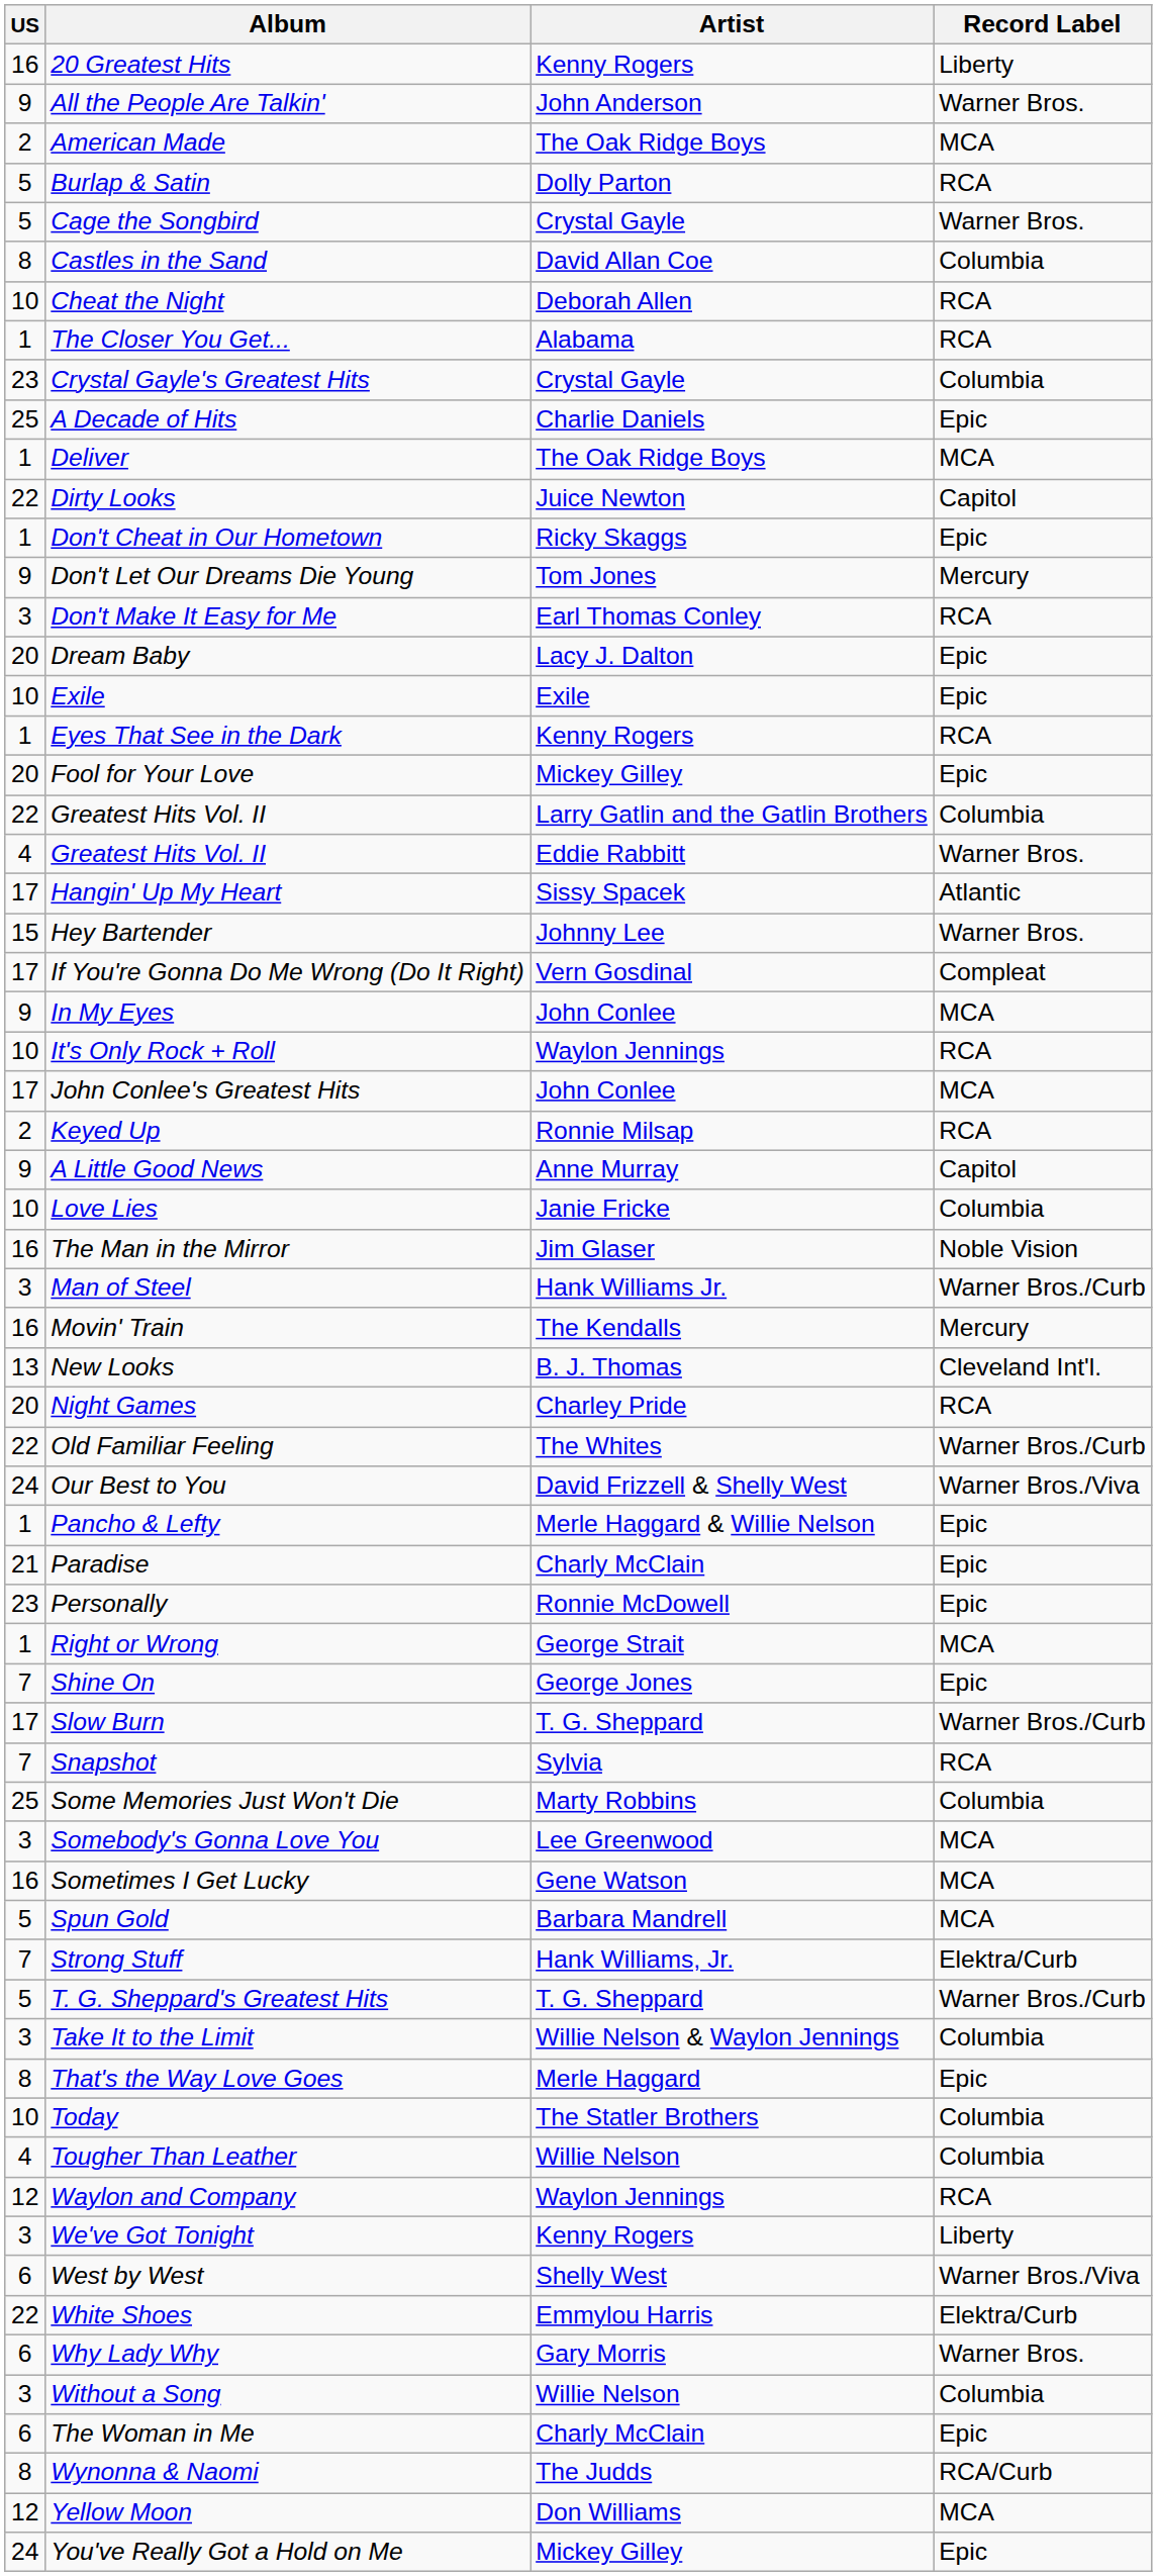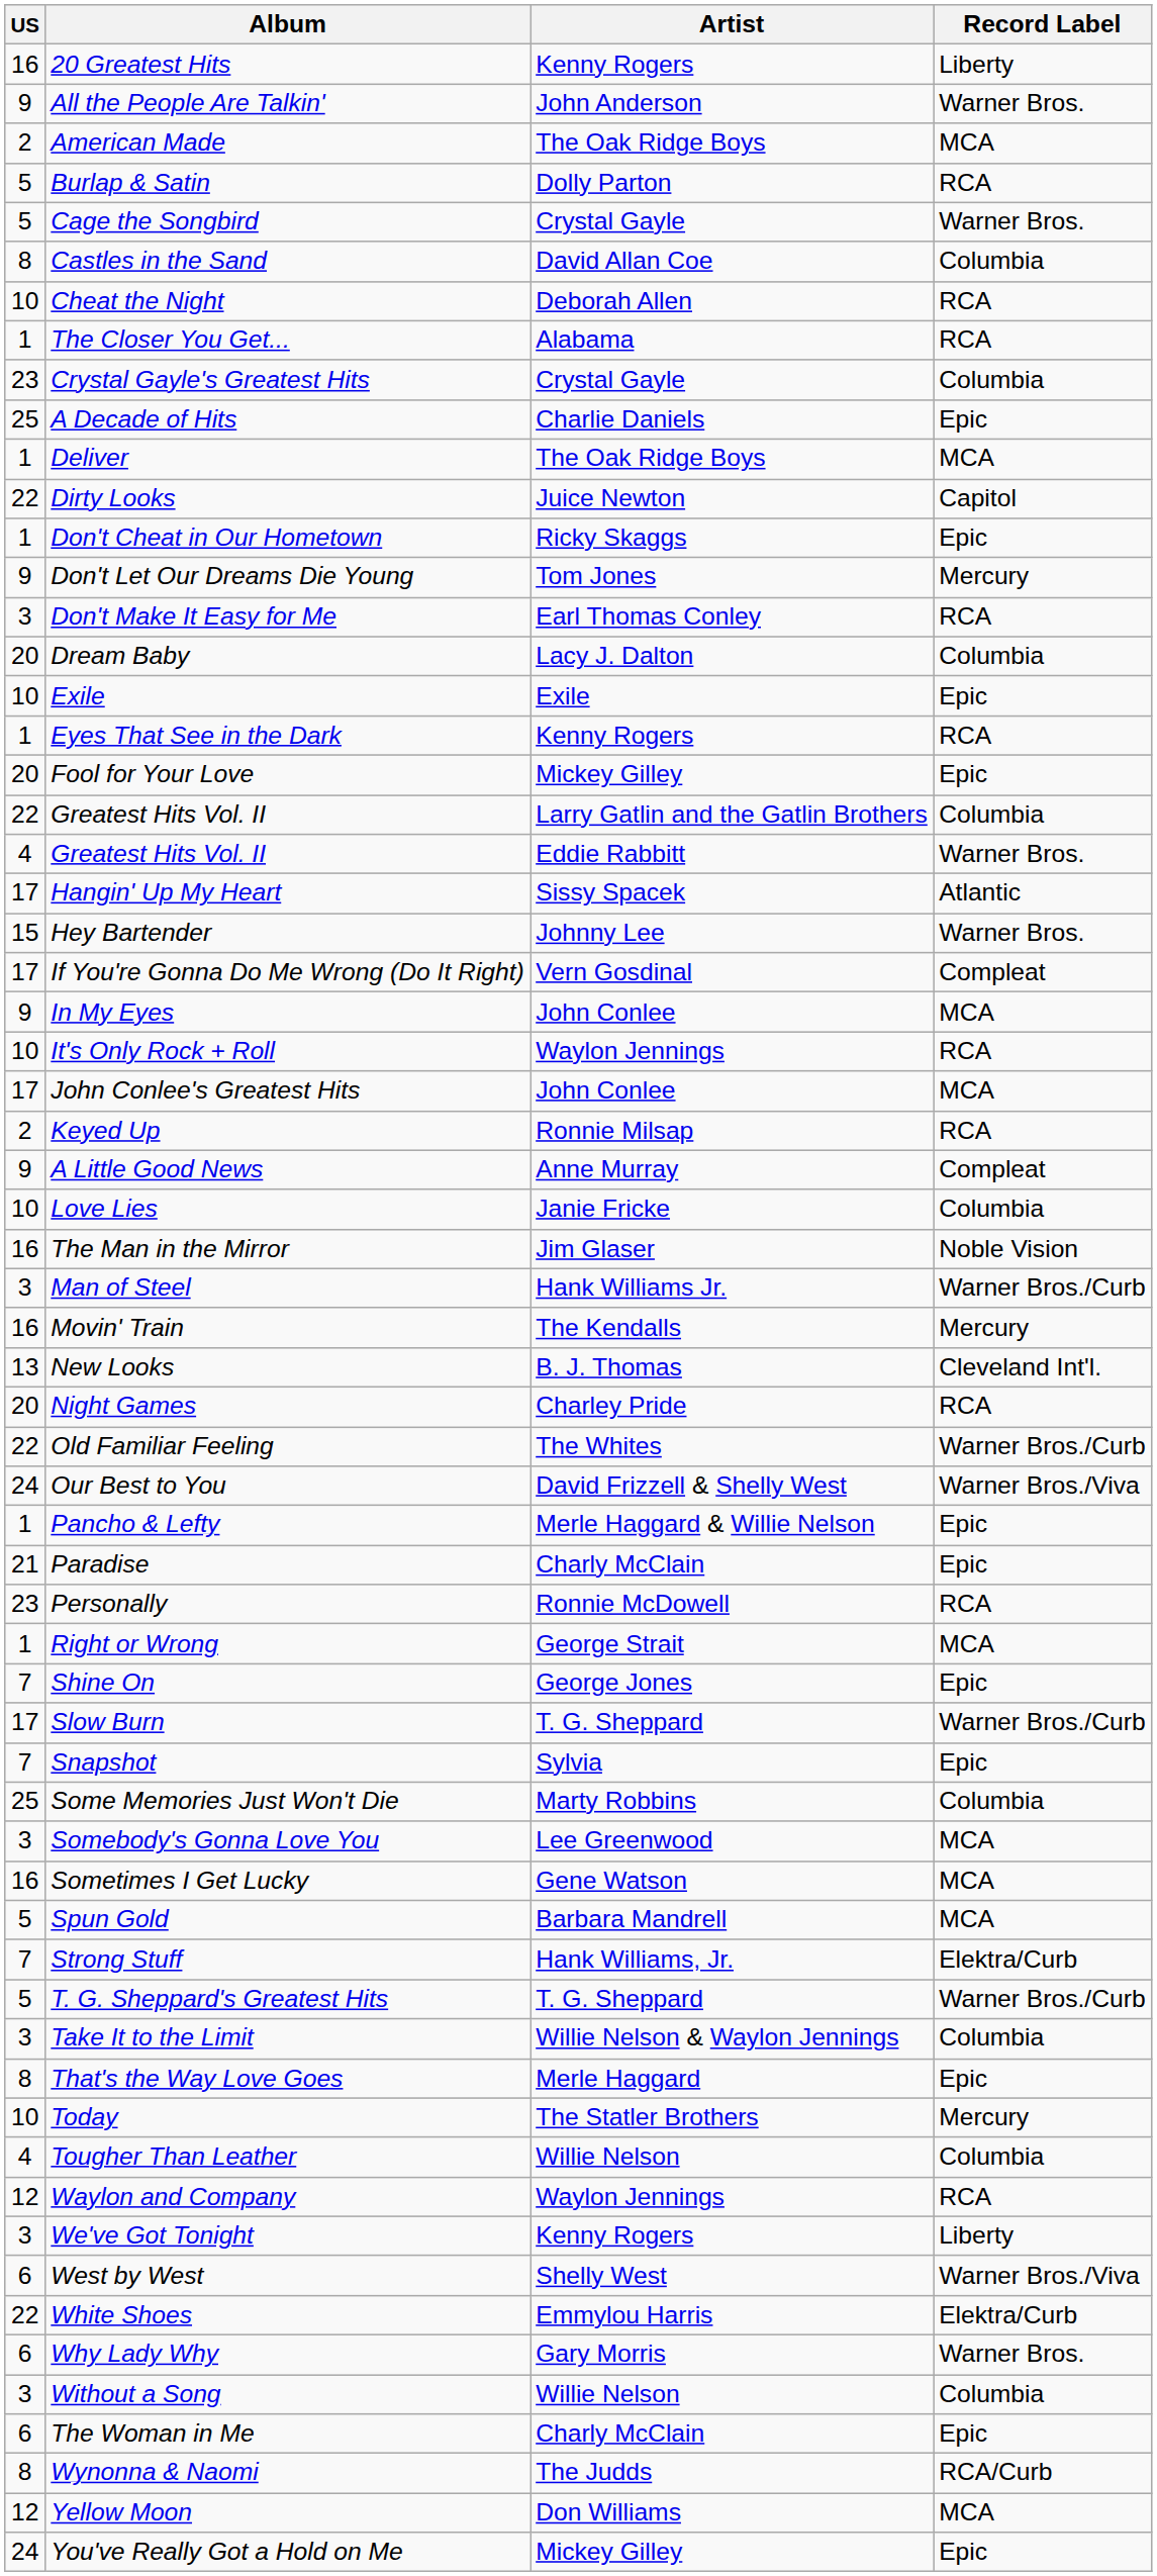 <table class="wikitable sortable">
 <tr>
 <th><small>US</small></th>
 <th>Album</th>
 <th>Artist</th>
 <th>Record Label</th>
 </tr>
 <tr>
 <td align="center">16</td>
 <td><em><a href='#'>20 Greatest Hits</a></em></td>
 <td><a href='#'>Kenny Rogers</a></td>
 <td>Liberty</td>
 </tr>
 <tr>
 <td align="center">9</td>
 <td><em><a href='#'>All the People Are Talkin'</a></em></td>
 <td><a href='#'>John Anderson</a></td>
 <td>Warner Bros.</td>
 </tr>
 <tr>
 <td align="center">2</td>
 <td><em><a href='#'>American Made</a></em></td>
 <td><a href='#'>The Oak Ridge Boys</a></td>
 <td>MCA</td>
 </tr>
 <tr>
 <td align="center">5</td>
 <td><em><a href='#'>Burlap & Satin</a></em></td>
 <td><a href='#'>Dolly Parton</a></td>
 <td>RCA</td>
 </tr>
 <tr>
 <td align="center">5</td>
 <td><em><a href='#'>Cage the Songbird</a></em></td>
 <td><a href='#'>Crystal Gayle</a></td>
 <td>Warner Bros.</td>
 </tr>
 <tr>
 <td align="center">8</td>
 <td><em><a href='#'>Castles in the Sand</a></em></td>
 <td><a href='#'>David Allan Coe</a></td>
 <td>Columbia</td>
 </tr>
 <tr>
 <td align="center">10</td>
 <td><em><a href='#'>Cheat the Night</a></em></td>
 <td><a href='#'>Deborah Allen</a></td>
 <td>RCA</td>
 </tr>
 <tr>
 <td align="center">1</td>
 <td><em><a href='#'>The Closer You Get...</a></em></td>
 <td><a href='#'>Alabama</a></td>
 <td>RCA</td>
 </tr>
 <tr>
 <td align="center">23</td>
 <td><em><a href='#'>Crystal Gayle's Greatest Hits</a></em></td>
 <td><a href='#'>Crystal Gayle</a></td>
 <td>Columbia</td>
 </tr>
 <tr>
 <td align="center">25</td>
 <td><em><a href='#'>A Decade of Hits</a></em></td>
 <td><a href='#'>Charlie Daniels</a></td>
 <td>Epic</td>
 </tr>
 <tr>
 <td align="center">1</td>
 <td><em><a href='#'>Deliver</a></em></td>
 <td><a href='#'>The Oak Ridge Boys</a></td>
 <td>MCA</td>
 </tr>
 <tr>
 <td align="center">22</td>
 <td><em><a href='#'>Dirty Looks</a></em></td>
 <td><a href='#'>Juice Newton</a></td>
 <td>Capitol</td>
 </tr>
 <tr>
 <td align="center">1</td>
 <td><em><a href='#'>Don't Cheat in Our Hometown</a></em></td>
 <td><a href='#'>Ricky Skaggs</a></td>
 <td>Epic</td>
 </tr>
 <tr>
 <td align="center">9</td>
 <td><em>Don't Let Our Dreams Die Young</em></td>
 <td><a href='#'>Tom Jones</a></td>
 <td>Mercury</td>
 </tr>
 <tr>
 <td align="center">3</td>
 <td><em><a href='#'>Don't Make It Easy for Me</a></em></td>
 <td><a href='#'>Earl Thomas Conley</a></td>
 <td>RCA</td>
 </tr>
 <tr>
 <td align="center">20</td>
 <td><em>Dream Baby</em></td>
 <td><a href='#'>Lacy J. Dalton</a></td>
-<td>Epic</td>
+<td>Columbia</td>
 </tr>
 <tr>
 <td align="center">10</td>
 <td><em><a href='#'>Exile</a></em></td>
 <td><a href='#'>Exile</a></td>
 <td>Epic</td>
 </tr>
 <tr>
 <td align="center">1</td>
 <td><em><a href='#'>Eyes That See in the Dark</a></em></td>
 <td><a href='#'>Kenny Rogers</a></td>
 <td>RCA</td>
 </tr>
 <tr>
 <td align="center">20</td>
 <td><em>Fool for Your Love</em></td>
 <td><a href='#'>Mickey Gilley</a></td>
 <td>Epic</td>
 </tr>
 <tr>
 <td align="center">22</td>
 <td><em>Greatest Hits Vol. II</em></td>
 <td><a href='#'>Larry Gatlin and the Gatlin Brothers</a></td>
 <td>Columbia</td>
 </tr>
 <tr>
 <td align="center">4</td>
 <td><em><a href='#'>Greatest Hits Vol. II</a></em></td>
 <td><a href='#'>Eddie Rabbitt</a></td>
 <td>Warner Bros.</td>
 </tr>
 <tr>
 <td align="center">17</td>
 <td><em><a href='#'>Hangin' Up My Heart</a></em></td>
 <td><a href='#'>Sissy Spacek</a></td>
 <td>Atlantic</td>
 </tr>
 <tr>
 <td align="center">15</td>
 <td><em>Hey Bartender</em></td>
 <td><a href='#'>Johnny Lee</a></td>
 <td>Warner Bros.</td>
 </tr>
 <tr>
 <td align="center">17</td>
 <td><em>If You're Gonna Do Me Wrong (Do It Right)</em></td>
 <td><a href='#'>Vern Gosdinal</a></td>
 <td>Compleat</td>
 </tr>
 <tr>
 <td align="center">9</td>
 <td><em><a href='#'>In My Eyes</a></em></td>
 <td><a href='#'>John Conlee</a></td>
 <td>MCA</td>
 </tr>
 <tr>
 <td align="center">10</td>
 <td><em><a href='#'>It's Only Rock + Roll</a></em></td>
 <td><a href='#'>Waylon Jennings</a></td>
 <td>RCA</td>
 </tr>
 <tr>
 <td align="center">17</td>
 <td><em>John Conlee's Greatest Hits</em></td>
 <td><a href='#'>John Conlee</a></td>
 <td>MCA</td>
 </tr>
 <tr>
 <td align="center">2</td>
 <td><em><a href='#'>Keyed Up</a></em></td>
 <td><a href='#'>Ronnie Milsap</a></td>
 <td>RCA</td>
 </tr>
 <tr>
 <td align="center">9</td>
 <td><em><a href='#'>A Little Good News</a></em></td>
 <td><a href='#'>Anne Murray</a></td>
-<td>Capitol</td>
+<td>Compleat</td>
 </tr>
 <tr>
 <td align="center">10</td>
 <td><em><a href='#'>Love Lies</a></em></td>
 <td><a href='#'>Janie Fricke</a></td>
 <td>Columbia</td>
 </tr>
 <tr>
 <td align="center">16</td>
 <td><em>The Man in the Mirror</em></td>
 <td><a href='#'>Jim Glaser</a></td>
 <td>Noble Vision</td>
 </tr>
 <tr>
 <td align="center">3</td>
 <td><em><a href='#'>Man of Steel</a></em></td>
 <td><a href='#'>Hank Williams Jr.</a></td>
 <td>Warner Bros./Curb</td>
 </tr>
 <tr>
 <td align="center">16</td>
 <td><em>Movin' Train</em></td>
 <td><a href='#'>The Kendalls</a></td>
 <td>Mercury</td>
 </tr>
 <tr>
 <td align="center">13</td>
 <td><em>New Looks</em></td>
 <td><a href='#'>B. J. Thomas</a></td>
 <td>Cleveland Int'l.</td>
 </tr>
 <tr>
 <td align="center">20</td>
 <td><em><a href='#'>Night Games</a></em></td>
 <td><a href='#'>Charley Pride</a></td>
 <td>RCA</td>
 </tr>
 <tr>
 <td align="center">22</td>
 <td><em>Old Familiar Feeling</em></td>
 <td><a href='#'>The Whites</a></td>
 <td>Warner Bros./Curb</td>
 </tr>
 <tr>
 <td align="center">24</td>
 <td><em>Our Best to You</em></td>
 <td><a href='#'>David Frizzell</a> & <a href='#'>Shelly West</a></td>
 <td>Warner Bros./Viva</td>
 </tr>
 <tr>
 <td align="center">1</td>
 <td><em><a href='#'>Pancho & Lefty</a></em></td>
 <td><a href='#'>Merle Haggard</a> & <a href='#'>Willie Nelson</a></td>
 <td>Epic</td>
 </tr>
 <tr>
 <td align="center">21</td>
 <td><em>Paradise</em></td>
 <td><a href='#'>Charly McClain</a></td>
 <td>Epic</td>
 </tr>
 <tr>
 <td align="center">23</td>
 <td><em>Personally</em></td>
 <td><a href='#'>Ronnie McDowell</a></td>
-<td>Epic</td>
+<td>RCA</td>
 </tr>
 <tr>
 <td align="center">1</td>
 <td><em><a href='#'>Right or Wrong</a></em></td>
 <td><a href='#'>George Strait</a></td>
 <td>MCA</td>
 </tr>
 <tr>
 <td align="center">7</td>
 <td><em><a href='#'>Shine On</a></em></td>
 <td><a href='#'>George Jones</a></td>
 <td>Epic</td>
 </tr>
 <tr>
 <td align="center">17</td>
 <td><em><a href='#'>Slow Burn</a></em></td>
 <td><a href='#'>T. G. Sheppard</a></td>
 <td>Warner Bros./Curb</td>
 </tr>
 <tr>
 <td align="center">7</td>
 <td><em><a href='#'>Snapshot</a></em></td>
 <td><a href='#'>Sylvia</a></td>
-<td>RCA</td>
+<td>Epic</td>
 </tr>
 <tr>
 <td align="center">25</td>
 <td><em>Some Memories Just Won't Die</em></td>
 <td><a href='#'>Marty Robbins</a></td>
 <td>Columbia</td>
 </tr>
 <tr>
 <td align="center">3</td>
 <td><em><a href='#'>Somebody's Gonna Love You</a></em></td>
 <td><a href='#'>Lee Greenwood</a></td>
 <td>MCA</td>
 </tr>
 <tr>
 <td align="center">16</td>
 <td><em>Sometimes I Get Lucky</em></td>
 <td><a href='#'>Gene Watson</a></td>
 <td>MCA</td>
 </tr>
 <tr>
 <td align="center">5</td>
 <td><em><a href='#'>Spun Gold</a></em></td>
 <td><a href='#'>Barbara Mandrell</a></td>
 <td>MCA</td>
 </tr>
 <tr>
 <td align="center">7</td>
 <td><em><a href='#'>Strong Stuff</a></em></td>
 <td><a href='#'>Hank Williams, Jr.</a></td>
 <td>Elektra/Curb</td>
 </tr>
 <tr>
 <td align="center">5</td>
 <td><em><a href='#'>T. G. Sheppard's Greatest Hits</a></em></td>
 <td><a href='#'>T. G. Sheppard</a></td>
 <td>Warner Bros./Curb</td>
 </tr>
 <tr>
 <td align="center">3</td>
 <td><em><a href='#'>Take It to the Limit</a></em></td>
 <td><a href='#'>Willie Nelson</a> & <a href='#'>Waylon Jennings</a></td>
 <td>Columbia</td>
 </tr>
 <tr>
 <td align="center">8</td>
 <td><em><a href='#'>That's the Way Love Goes</a></em></td>
 <td><a href='#'>Merle Haggard</a></td>
 <td>Epic</td>
 </tr>
 <tr>
 <td align="center">10</td>
 <td><em><a href='#'>Today</a></em></td>
 <td><a href='#'>The Statler Brothers</a></td>
-<td>Columbia</td>
+<td>Mercury</td>
 </tr>
 <tr>
 <td align="center">4</td>
 <td><em><a href='#'>Tougher Than Leather</a></em></td>
 <td><a href='#'>Willie Nelson</a></td>
 <td>Columbia</td>
 </tr>
 <tr>
 <td align="center">12</td>
 <td><em><a href='#'>Waylon and Company</a></em></td>
 <td><a href='#'>Waylon Jennings</a></td>
 <td>RCA</td>
 </tr>
 <tr>
 <td align="center">3</td>
 <td><em><a href='#'>We've Got Tonight</a></em></td>
 <td><a href='#'>Kenny Rogers</a></td>
 <td>Liberty</td>
 </tr>
 <tr>
 <td align="center">6</td>
 <td><em>West by West</em></td>
 <td><a href='#'>Shelly West</a></td>
 <td>Warner Bros./Viva</td>
 </tr>
 <tr>
 <td align="center">22</td>
 <td><em><a href='#'>White Shoes</a></em></td>
 <td><a href='#'>Emmylou Harris</a></td>
 <td>Elektra/Curb</td>
 </tr>
 <tr>
 <td align="center">6</td>
 <td><em><a href='#'>Why Lady Why</a></em></td>
 <td><a href='#'>Gary Morris</a></td>
 <td>Warner Bros.</td>
 </tr>
 <tr>
 <td align="center">3</td>
 <td><em><a href='#'>Without a Song</a></em></td>
 <td><a href='#'>Willie Nelson</a></td>
 <td>Columbia</td>
 </tr>
 <tr>
 <td align="center">6</td>
 <td><em>The Woman in Me</em></td>
 <td><a href='#'>Charly McClain</a></td>
 <td>Epic</td>
 </tr>
 <tr>
 <td align="center">8</td>
 <td><em><a href='#'>Wynonna & Naomi</a></em></td>
 <td><a href='#'>The Judds</a></td>
 <td>RCA/Curb</td>
 </tr>
 <tr>
 <td align="center">12</td>
 <td><em><a href='#'>Yellow Moon</a></em></td>
 <td><a href='#'>Don Williams</a></td>
 <td>MCA</td>
 </tr>
 <tr>
 <td align="center">24</td>
 <td><em>You've Really Got a Hold on Me</em></td>
 <td><a href='#'>Mickey Gilley</a></td>
 <td>Epic</td>
 </tr>
 </table>
